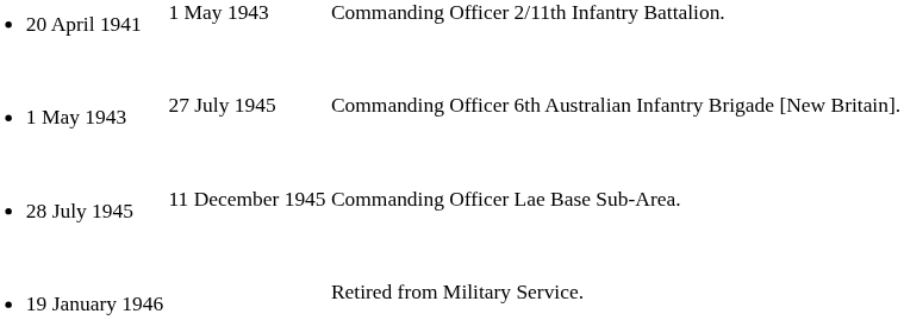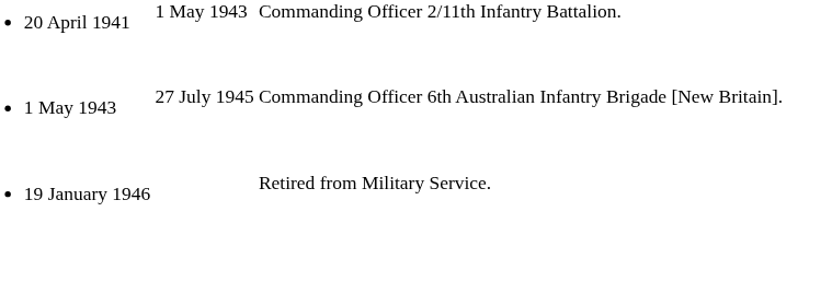 <table>
 <tr>
 <td><br><ul><li>20 April 1941</li></ul></td>
 <td>1 May 1943</td>
 <td>Commanding Officer 2/11th Infantry Battalion.</td>
 </tr>
 <tr>
 <td><br><ul><li>1 May 1943</li></ul></td>
 <td>27 July 1945</td>
 <td>Commanding Officer 6th Australian Infantry Brigade [New Britain].</td>
 </tr>
 <tr>
-<td><br><ul><li>28 July 1945</li></ul></td>
-<td>11 December 1945</td>
-<td>Commanding Officer Lae Base Sub-Area.</td>
-</tr>
-<tr>
 <td><br><ul><li>19 January 1946</li></ul></td>
 <td></td>
 <td>Retired from Military Service.</td>
 </tr>
 </table>
